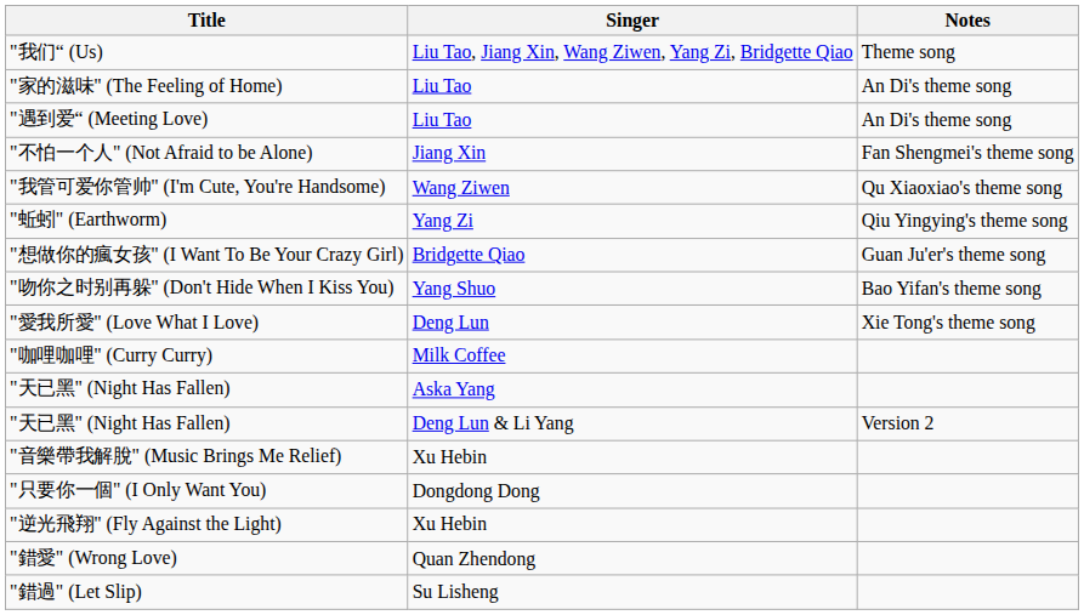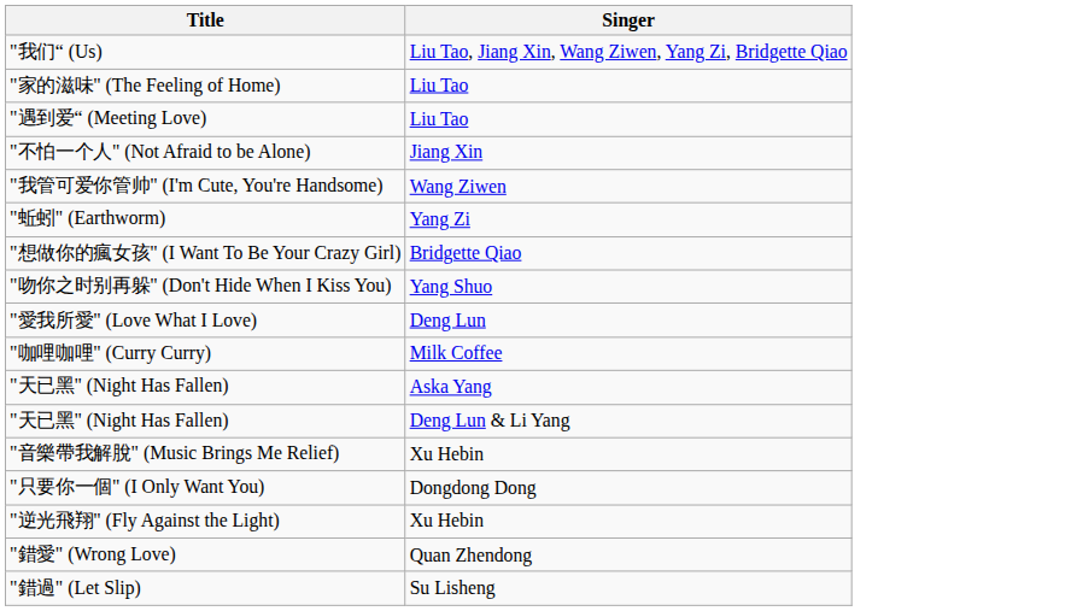 <table class="wikitable">
 <tr>
 <th>Title</th>
 <th>Singer</th>
-<th>Notes</th>
 </tr>
 <tr>
 <td>"我们“ (Us)</td>
 <td><a href='#'>Liu Tao</a>, <a href='#'>Jiang Xin</a>, <a href='#'>Wang Ziwen</a>, <a href='#'>Yang Zi</a>, <a href='#'>Bridgette Qiao</a></td>
-<td>Theme song</td>
 </tr>
 <tr>
 <td>"家的滋味" (The Feeling of Home)</td>
 <td><a href='#'>Liu Tao</a></td>
-<td>An Di's theme song</td>
 </tr>
 <tr>
 <td>"遇到爱“ (Meeting Love)</td>
 <td><a href='#'>Liu Tao</a></td>
-<td>An Di's theme song</td>
 </tr>
 <tr>
 <td>"不怕一个人" (Not Afraid to be Alone)</td>
 <td><a href='#'>Jiang Xin</a></td>
-<td>Fan Shengmei's theme song</td>
 </tr>
 <tr>
 <td>"我管可爱你管帅" (I'm Cute, You're Handsome)</td>
 <td><a href='#'>Wang Ziwen</a></td>
-<td>Qu Xiaoxiao's theme song</td>
 </tr>
 <tr>
 <td>"蚯蚓" (Earthworm)</td>
 <td><a href='#'>Yang Zi</a></td>
-<td>Qiu Yingying's theme song</td>
 </tr>
 <tr>
 <td>"想做你的瘋女孩" (I Want To Be Your Crazy Girl)</td>
 <td><a href='#'>Bridgette Qiao</a></td>
-<td>Guan Ju'er's theme song</td>
 </tr>
 <tr>
 <td>"吻你之时别再躲" (Don't Hide When I Kiss You)</td>
 <td><a href='#'>Yang Shuo</a></td>
-<td>Bao Yifan's theme song</td>
 </tr>
 <tr>
 <td>"愛我所愛" (Love What I Love)</td>
 <td><a href='#'>Deng Lun</a></td>
-<td>Xie Tong's theme song</td>
 </tr>
 <tr>
 <td>"咖哩咖哩" (Curry Curry)</td>
 <td><a href='#'>Milk Coffee</a></td>
-<td></td>
 </tr>
 <tr>
 <td>"天已黑" (Night Has Fallen)</td>
 <td><a href='#'>Aska Yang</a></td>
-<td></td>
 </tr>
 <tr>
 <td>"天已黑" (Night Has Fallen)</td>
 <td><a href='#'>Deng Lun</a> & Li Yang</td>
-<td>Version 2</td>
 </tr>
 <tr>
 <td>"音樂帶我解脫" (Music Brings Me Relief)</td>
 <td>Xu Hebin</td>
-<td></td>
 </tr>
 <tr>
 <td>"只要你一個" (I Only Want You)</td>
 <td>Dongdong Dong</td>
-<td></td>
 </tr>
 <tr>
 <td>"逆光飛翔" (Fly Against the Light)</td>
 <td>Xu Hebin</td>
-<td></td>
 </tr>
 <tr>
 <td>"錯愛" (Wrong Love)</td>
 <td>Quan Zhendong</td>
-<td></td>
 </tr>
 <tr>
 <td>"錯過" (Let Slip)</td>
 <td>Su Lisheng</td>
-<td></td>
 </tr>
 </table>
